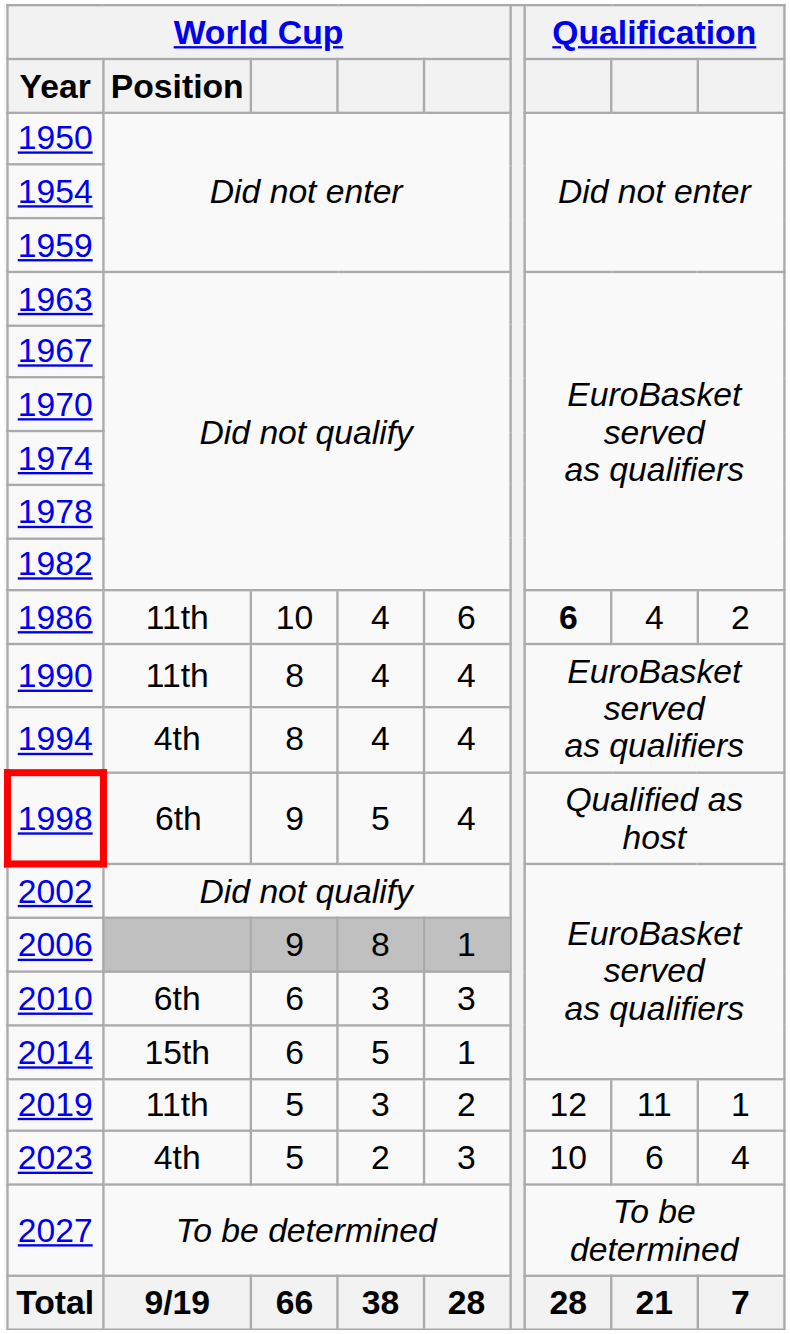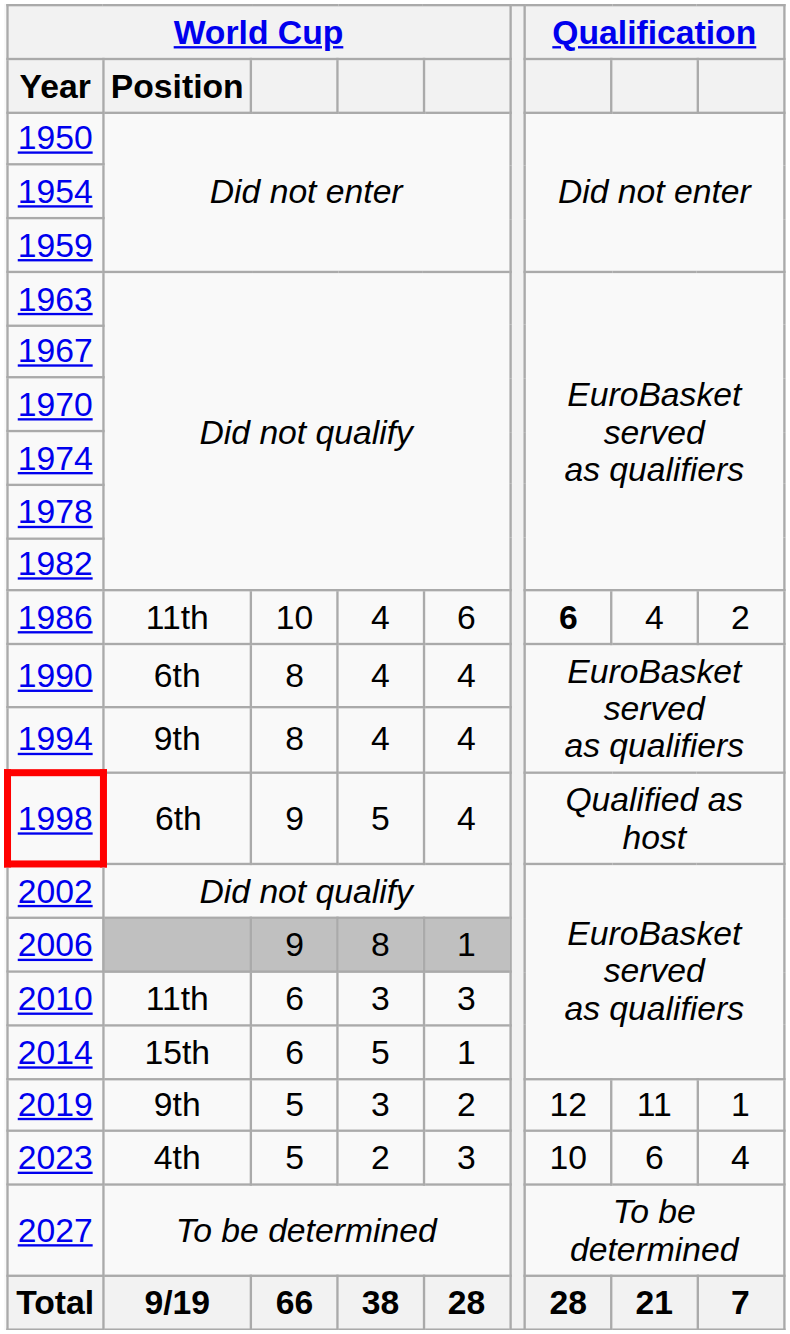 <table class="wikitable" style="text-align: center;font-size:90%;">
 <tr>
 <th colspan=5><a href='#'>World Cup</a></th>
 <th rowspan=23></th>
 <th colspan=3><a href='#'>Qualification</a></th>
 </tr>
 <tr>
 <th>Year</th>
 <th>Position</th>
 <th width=30></th>
 <th width=30></th>
 <th width=30></th>
 <th width=30></th>
 <th width=30></th>
 <th width=30></th>
 </tr>
 <tr>
 <td> <a href='#'>1950</a></td>
 <td colspan=4 rowspan=3><em>Did not enter</em></td>
 <td colspan=3 rowspan=3><em>Did not enter</em></td>
 </tr>
 <tr>
 <td> <a href='#'>1954</a></td>
 </tr>
 <tr>
 <td> <a href='#'>1959</a></td>
 </tr>
 <tr>
 <td> <a href='#'>1963</a></td>
 <td colspan=4 rowspan=6><em>Did not qualify</em></td>
 <td colspan=3 rowspan=6><em>EuroBasket served<br>as qualifiers</em></td>
 </tr>
 <tr>
 <td> <a href='#'>1967</a></td>
 </tr>
 <tr>
 <td> <a href='#'>1970</a></td>
 </tr>
 <tr>
 <td> <a href='#'>1974</a></td>
 </tr>
 <tr>
 <td> <a href='#'>1978</a></td>
 </tr>
 <tr>
 <td> <a href='#'>1982</a></td>
 </tr>
 <tr>
 <td> <a href='#'>1986</a></td>
 <td>11th</td>
 <td>10</td>
 <td>4</td>
 <td>6</td>
 <td><strong>6</strong></td>
 <td>4</td>
 <td>2</td>
 </tr>
 <tr>
 <td> <a href='#'>1990</a></td>
-<td>11th</td>
+<td>6th</td>
 <td>8</td>
 <td>4</td>
 <td>4</td>
 <td colspan=3 rowspan=2><em>EuroBasket served<br>as qualifiers</em></td>
 </tr>
 <tr>
 <td> <a href='#'>1994</a></td>
-<td>4th</td>
+<td>9th</td>
 <td>8</td>
 <td>4</td>
 <td>4</td>
 </tr>
 <tr>
 <td style="border: 3px solid red"> <a href='#'>1998</a></td>
 <td>6th</td>
 <td>9</td>
 <td>5</td>
 <td>4</td>
 <td colspan=3><em>Qualified as host</em></td>
 </tr>
 <tr>
 <td> <a href='#'>2002</a></td>
 <td colspan=4><em>Did not qualify</em></td>
 <td colspan=3 rowspan=4><em>EuroBasket served<br>as qualifiers</em></td>
 </tr>
 <tr>
 <td> <a href='#'>2006</a></td>
 <td bgcolor=silver></td>
 <td bgcolor=silver>9</td>
 <td bgcolor=silver>8</td>
 <td bgcolor=silver>1</td>
 </tr>
 <tr>
 <td> <a href='#'>2010</a></td>
-<td>6th</td>
+<td>11th</td>
 <td>6</td>
 <td>3</td>
 <td>3</td>
 </tr>
 <tr>
 <td> <a href='#'>2014</a></td>
 <td>15th</td>
 <td>6</td>
 <td>5</td>
 <td>1</td>
 </tr>
 <tr>
 <td> <a href='#'>2019</a></td>
-<td>11th</td>
+<td>9th</td>
 <td>5</td>
 <td>3</td>
 <td>2</td>
 <td>12</td>
 <td>11</td>
 <td>1</td>
 </tr>
 <tr>
 <td> <a href='#'>2023</a></td>
 <td>4th</td>
 <td>5</td>
 <td>2</td>
 <td>3</td>
 <td>10</td>
 <td>6</td>
 <td>4</td>
 </tr>
 <tr>
 <td> <a href='#'>2027</a></td>
 <td colspan=4><em>To be determined</em></td>
 <td colspan=3><em>To be determined</em></td>
 </tr>
 <tr>
 <th>Total</th>
 <th>9/19</th>
 <th>66</th>
 <th>38</th>
 <th>28</th>
 <th>28</th>
 <th>21</th>
 <th>7</th>
 </tr>
 </table>
